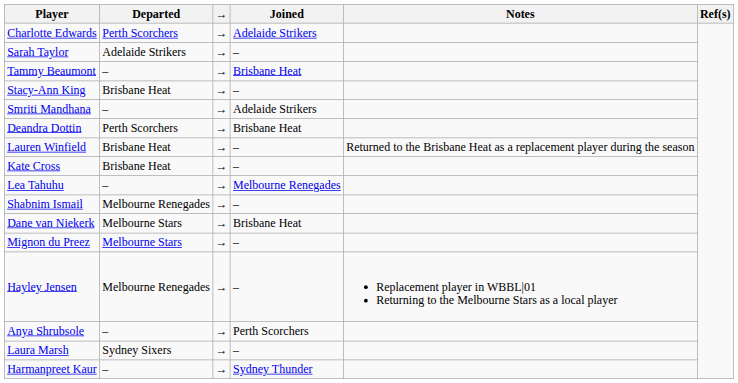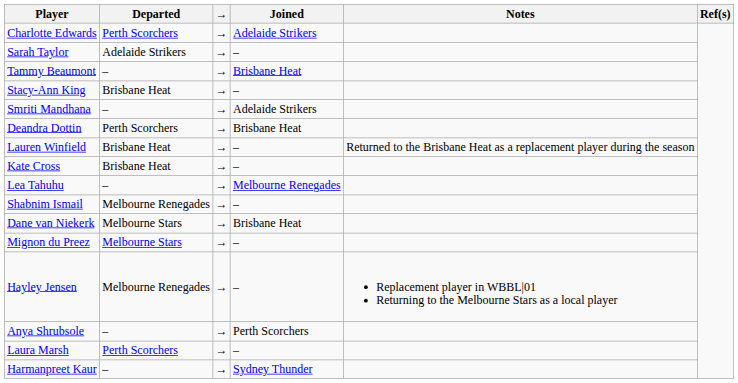 <table class="wikitable">
 <tr>
 <th>Player</th>
 <th>Departed</th>
 <th>→</th>
 <th>Joined</th>
 <th>Notes</th>
 <th>Ref(s)</th>
 </tr>
 <tr>
 <td><a href='#'>Charlotte Edwards</a></td>
 <td><a href='#'>Perth Scorchers</a></td>
 <td>→</td>
 <td><a href='#'>Adelaide Strikers</a></td>
 <td></td>
 <td rowspan="16"></td>
 </tr>
 <tr>
 <td><a href='#'>Sarah Taylor</a></td>
 <td>Adelaide Strikers</td>
 <td>→</td>
 <td>–</td>
 <td></td>
 </tr>
 <tr>
 <td><a href='#'>Tammy Beaumont</a></td>
 <td>–</td>
 <td>→</td>
 <td><a href='#'>Brisbane Heat</a></td>
 <td></td>
 </tr>
 <tr>
 <td><a href='#'>Stacy-Ann King</a></td>
 <td>Brisbane Heat</td>
 <td>→</td>
 <td>–</td>
 <td></td>
 </tr>
 <tr>
 <td><a href='#'>Smriti Mandhana</a></td>
 <td>–</td>
 <td>→</td>
 <td>Adelaide Strikers</td>
 <td></td>
 </tr>
 <tr>
 <td><a href='#'>Deandra Dottin</a></td>
 <td>Perth Scorchers</td>
 <td>→</td>
 <td>Brisbane Heat</td>
 <td></td>
 </tr>
 <tr>
 <td><a href='#'>Lauren Winfield</a></td>
 <td>Brisbane Heat</td>
 <td>→</td>
 <td>–</td>
 <td>Returned to the Brisbane Heat as a replacement player during the season</td>
 </tr>
 <tr>
 <td><a href='#'>Kate Cross</a></td>
 <td>Brisbane Heat</td>
 <td>→</td>
 <td>–</td>
 <td></td>
 </tr>
 <tr>
 <td><a href='#'>Lea Tahuhu</a></td>
 <td>–</td>
 <td>→</td>
 <td><a href='#'>Melbourne Renegades</a></td>
 <td></td>
 </tr>
 <tr>
 <td><a href='#'>Shabnim Ismail</a></td>
 <td>Melbourne Renegades</td>
 <td>→</td>
 <td>–</td>
 <td></td>
 </tr>
 <tr>
 <td><a href='#'>Dane van Niekerk</a></td>
 <td>Melbourne Stars</td>
 <td>→</td>
 <td>Brisbane Heat</td>
 <td></td>
 </tr>
 <tr>
 <td><a href='#'>Mignon du Preez</a></td>
 <td><a href='#'>Melbourne Stars</a></td>
 <td>→</td>
 <td>–</td>
 <td></td>
 </tr>
 <tr>
 <td><a href='#'>Hayley Jensen</a></td>
 <td>Melbourne Renegades</td>
 <td>→</td>
 <td>–</td>
 <td><br><ul><li>Replacement player in WBBL|01</li><li>Returning to the Melbourne Stars as a local player</li></ul></td>
 </tr>
 <tr>
 <td><a href='#'>Anya Shrubsole</a></td>
 <td>–</td>
 <td>→</td>
 <td>Perth Scorchers</td>
 <td></td>
 </tr>
 <tr>
 <td><a href='#'>Laura Marsh</a></td>
-<td>Sydney Sixers</td>
+<td><a href='#'>Perth Scorchers</a></td>
 <td>→</td>
 <td>–</td>
 <td></td>
 </tr>
 <tr>
 <td><a href='#'>Harmanpreet Kaur</a></td>
 <td>–</td>
 <td>→</td>
 <td><a href='#'>Sydney Thunder</a></td>
 <td></td>
 </tr>
 </table>
